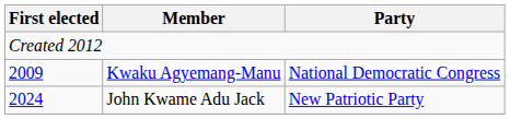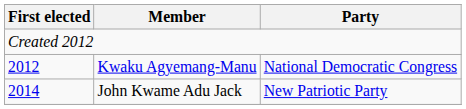 <table class="wikitable">
 <tr>
 <th>First elected</th>
 <th>Member</th>
 <th>Party</th>
 </tr>
 <tr>
 <td colspan=3><em>Created 2012</em></td>
 </tr>
 <tr>
-<td><a href='#'>2009</a></td>
+<td><a href='#'>2012</a></td>
 <td><a href='#'>Kwaku Agyemang-Manu</a></td>
 <td><a href='#'>National Democratic Congress</a></td>
 </tr>
 <tr>
-<td><a href='#'>2024</a></td>
+<td><a href='#'>2014</a></td>
 <td>John Kwame Adu Jack</td>
 <td><a href='#'>New Patriotic Party</a></td>
 </tr>
 <tr>
 </tr>
 </table>
